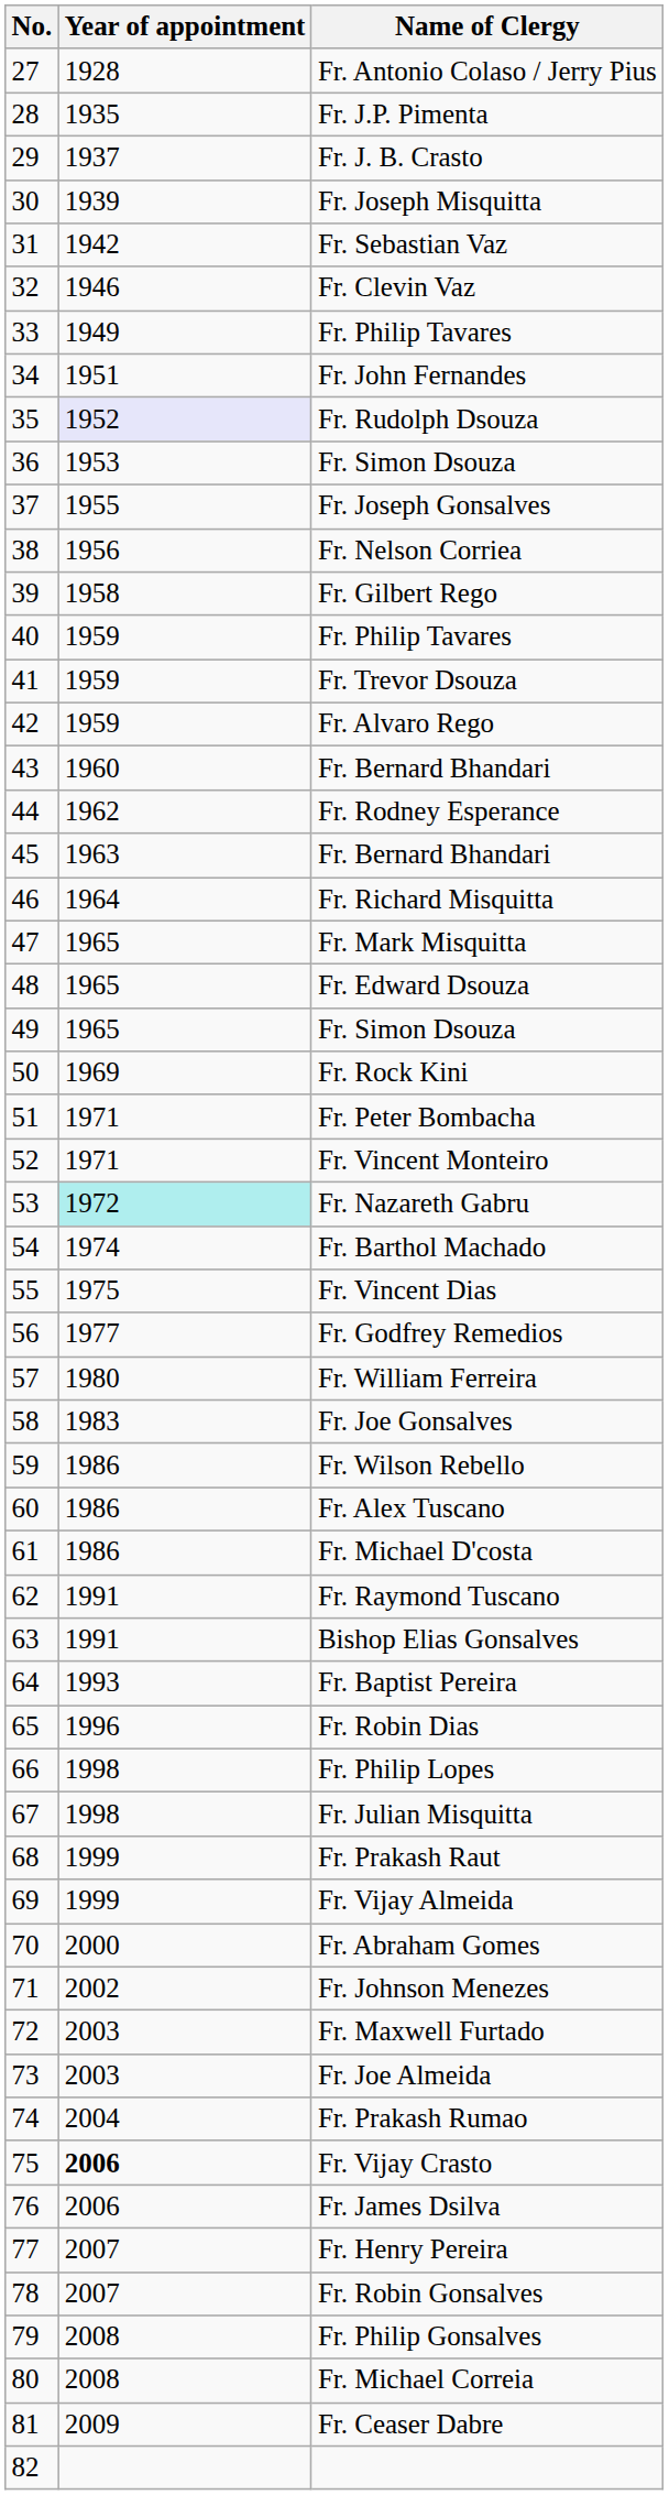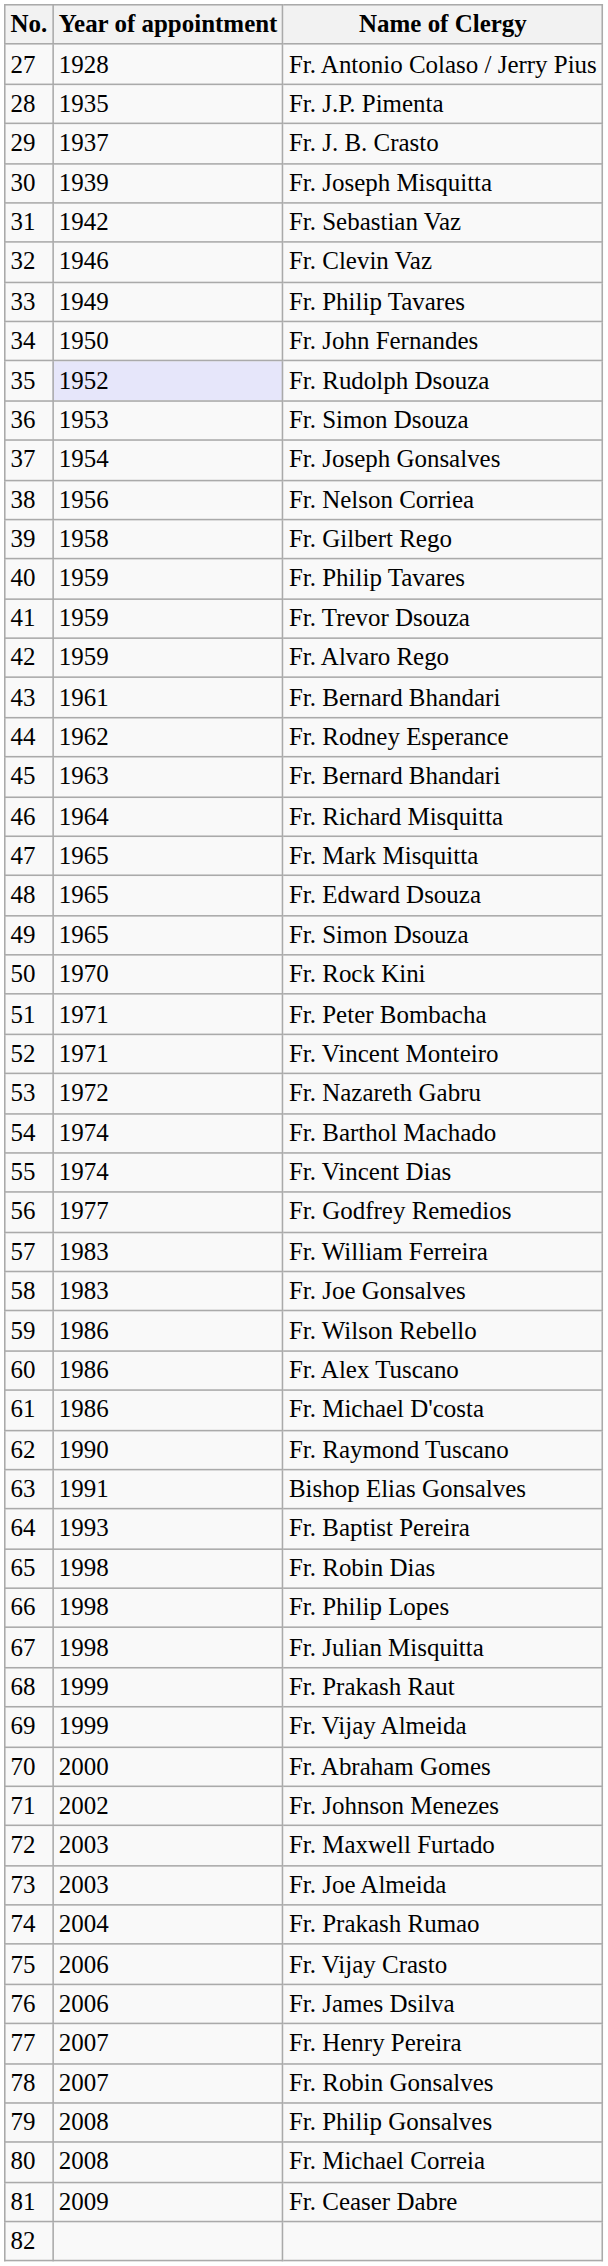 <table class="wikitable">
 <tr>
 <th>No.</th>
 <th>Year of appointment</th>
 <th>Name of Clergy</th>
 </tr>
 <tr>
 <td>27</td>
 <td>1928</td>
 <td>Fr. Antonio Colaso / Jerry Pius</td>
 </tr>
 <tr>
 <td>28</td>
 <td>1935</td>
 <td>Fr. J.P. Pimenta</td>
 </tr>
 <tr>
 <td>29</td>
 <td>1937</td>
 <td>Fr. J. B. Crasto</td>
 </tr>
 <tr>
 <td>30</td>
 <td>1939</td>
 <td>Fr. Joseph Misquitta</td>
 </tr>
 <tr>
 <td>31</td>
 <td>1942</td>
 <td>Fr. Sebastian Vaz</td>
 </tr>
 <tr>
 <td>32</td>
 <td>1946</td>
 <td>Fr. Clevin Vaz</td>
 </tr>
 <tr>
 <td>33</td>
 <td>1949</td>
 <td>Fr. Philip Tavares</td>
 </tr>
 <tr>
 <td>34</td>
-<td>1951</td>
+<td>1950</td>
 <td>Fr. John Fernandes</td>
 </tr>
 <tr>
 <td>35</td>
 <td style="background: lavender;">1952</td>
 <td>Fr. Rudolph Dsouza</td>
 </tr>
 <tr>
 <td>36</td>
 <td>1953</td>
 <td>Fr. Simon Dsouza</td>
 </tr>
 <tr>
 <td>37</td>
-<td>1955</td>
+<td>1954</td>
 <td>Fr. Joseph Gonsalves</td>
 </tr>
 <tr>
 <td>38</td>
 <td>1956</td>
 <td>Fr. Nelson Corriea</td>
 </tr>
 <tr>
 <td>39</td>
 <td>1958</td>
 <td>Fr. Gilbert Rego</td>
 </tr>
 <tr>
 <td>40</td>
 <td>1959</td>
 <td>Fr. Philip Tavares</td>
 </tr>
 <tr>
 <td>41</td>
 <td>1959</td>
 <td>Fr. Trevor Dsouza</td>
 </tr>
 <tr>
 <td>42</td>
 <td>1959</td>
 <td>Fr. Alvaro Rego</td>
 </tr>
 <tr>
 <td>43</td>
-<td>1960</td>
+<td>1961</td>
 <td>Fr. Bernard Bhandari</td>
 </tr>
 <tr>
 <td>44</td>
 <td>1962</td>
 <td>Fr. Rodney Esperance</td>
 </tr>
 <tr>
 <td>45</td>
 <td>1963</td>
 <td>Fr. Bernard Bhandari</td>
 </tr>
 <tr>
 <td>46</td>
 <td>1964</td>
 <td>Fr. Richard Misquitta</td>
 </tr>
 <tr>
 <td>47</td>
 <td>1965</td>
 <td>Fr. Mark Misquitta</td>
 </tr>
 <tr>
 <td>48</td>
 <td>1965</td>
 <td>Fr. Edward Dsouza</td>
 </tr>
 <tr>
 <td>49</td>
 <td>1965</td>
 <td>Fr. Simon Dsouza</td>
 </tr>
 <tr>
 <td>50</td>
-<td>1969</td>
+<td>1970</td>
 <td>Fr. Rock Kini</td>
 </tr>
 <tr>
 <td>51</td>
 <td>1971</td>
 <td>Fr. Peter Bombacha</td>
 </tr>
 <tr>
 <td>52</td>
 <td>1971</td>
 <td>Fr. Vincent Monteiro</td>
 </tr>
 <tr>
 <td>53</td>
-<td style="background: paleturquoise;">1972</td>
+<td>1972</td>
 <td>Fr. Nazareth Gabru</td>
 </tr>
 <tr>
 <td>54</td>
 <td>1974</td>
 <td>Fr. Barthol Machado</td>
 </tr>
 <tr>
 <td>55</td>
-<td>1975</td>
+<td>1974</td>
 <td>Fr. Vincent Dias</td>
 </tr>
 <tr>
 <td>56</td>
 <td>1977</td>
 <td>Fr. Godfrey Remedios</td>
 </tr>
 <tr>
 <td>57</td>
-<td>1980</td>
+<td>1983</td>
 <td>Fr. William Ferreira</td>
 </tr>
 <tr>
 <td>58</td>
 <td>1983</td>
 <td>Fr. Joe Gonsalves</td>
 </tr>
 <tr>
 <td>59</td>
 <td>1986</td>
 <td>Fr. Wilson Rebello</td>
 </tr>
 <tr>
 <td>60</td>
 <td>1986</td>
 <td>Fr. Alex Tuscano</td>
 </tr>
 <tr>
 <td>61</td>
 <td>1986</td>
 <td>Fr. Michael D'costa</td>
 </tr>
 <tr>
 <td>62</td>
-<td>1991</td>
+<td>1990</td>
 <td>Fr. Raymond Tuscano</td>
 </tr>
 <tr>
 <td>63</td>
 <td>1991</td>
 <td>Bishop Elias Gonsalves</td>
 </tr>
 <tr>
 <td>64</td>
 <td>1993</td>
 <td>Fr. Baptist Pereira</td>
 </tr>
 <tr>
 <td>65</td>
-<td>1996</td>
+<td>1998</td>
 <td>Fr. Robin Dias</td>
 </tr>
 <tr>
 <td>66</td>
 <td>1998</td>
 <td>Fr. Philip Lopes</td>
 </tr>
 <tr>
 <td>67</td>
 <td>1998</td>
 <td>Fr. Julian Misquitta</td>
 </tr>
 <tr>
 <td>68</td>
 <td>1999</td>
 <td>Fr. Prakash Raut</td>
 </tr>
 <tr>
 <td>69</td>
 <td>1999</td>
 <td>Fr. Vijay Almeida</td>
 </tr>
 <tr>
 <td>70</td>
 <td>2000</td>
 <td>Fr. Abraham Gomes</td>
 </tr>
 <tr>
 <td>71</td>
 <td>2002</td>
 <td>Fr. Johnson Menezes</td>
 </tr>
 <tr>
 <td>72</td>
 <td>2003</td>
 <td>Fr. Maxwell Furtado</td>
 </tr>
 <tr>
 <td>73</td>
 <td>2003</td>
 <td>Fr. Joe Almeida</td>
 </tr>
 <tr>
 <td>74</td>
 <td>2004</td>
 <td>Fr. Prakash Rumao</td>
 </tr>
 <tr>
 <td>75</td>
-<td><strong>2006</strong></td>
+<td>2006</td>
 <td>Fr. Vijay Crasto</td>
 </tr>
 <tr>
 <td>76</td>
 <td>2006</td>
 <td>Fr. James Dsilva</td>
 </tr>
 <tr>
 <td>77</td>
 <td>2007</td>
 <td>Fr. Henry Pereira</td>
 </tr>
 <tr>
 <td>78</td>
 <td>2007</td>
 <td>Fr. Robin Gonsalves</td>
 </tr>
 <tr>
 <td>79</td>
 <td>2008</td>
 <td>Fr. Philip Gonsalves</td>
 </tr>
 <tr>
 <td>80</td>
 <td>2008</td>
 <td>Fr. Michael Correia</td>
 </tr>
 <tr>
 <td>81</td>
 <td>2009</td>
 <td>Fr. Ceaser Dabre</td>
 </tr>
 <tr>
 <td>82</td>
 <td></td>
 <td></td>
 </tr>
 </table>
